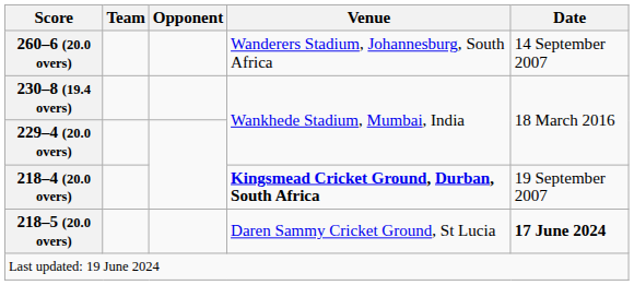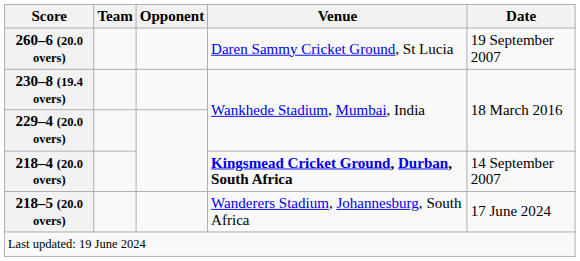 <table class="wikitable sortable">
 <tr>
 <th>Score</th>
 <th>Team</th>
 <th>Opponent</th>
 <th>Venue</th>
 <th>Date</th>
 </tr>
 <tr>
 <th>260–6 <small>(20.0 overs)</small></th>
 <td></td>
 <td></td>
-<td><a href='#'>Wanderers Stadium</a>, <a href='#'>Johannesburg</a>, South Africa</td>
-<td>14 September 2007</td>
+<td><a href='#'>Daren Sammy Cricket Ground</a>, St Lucia</td>
+<td>19 September 2007</td>
 </tr>
 <tr>
 <th>230–8 <small>(19.4 overs)</small></th>
 <td></td>
 <td></td>
 <td rowspan=2><a href='#'>Wankhede Stadium</a>, <a href='#'>Mumbai</a>, India</td>
 <td rowspan=2>18 March 2016</td>
 </tr>
 <tr>
 <th>229–4 <small>(20.0 overs)</small></th>
 <td></td>
 <td rowspan=2></td>
 </tr>
 <tr>
 <th>218–4 <small>(20.0 overs)</small></th>
 <td></td>
 <td><strong><a href='#'>Kingsmead Cricket Ground</a>, <a href='#'>Durban</a>, South Africa</strong></td>
-<td>19 September 2007</td>
+<td>14 September 2007</td>
 </tr>
 <tr>
 <th>218–5 <small>(20.0 overs)</small></th>
 <td></td>
 <td></td>
-<td><a href='#'>Daren Sammy Cricket Ground</a>, St Lucia</td>
-<td><strong>17 June 2024</strong></td>
+<td><a href='#'>Wanderers Stadium</a>, <a href='#'>Johannesburg</a>, South Africa</td>
+<td>17 June 2024</td>
 </tr>
 <tr>
 <td colspan="6"><small>Last updated: 19 June 2024</small></td>
 </tr>
 </table>
